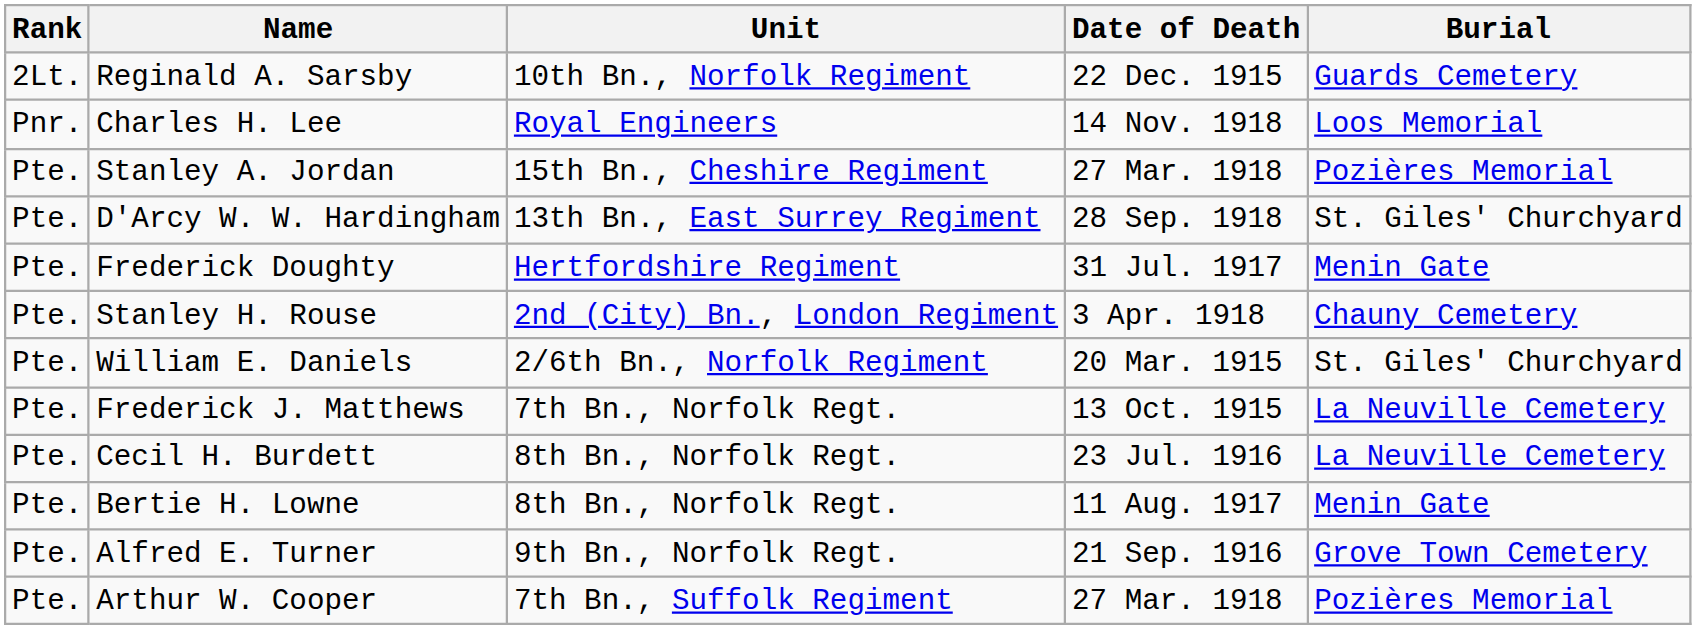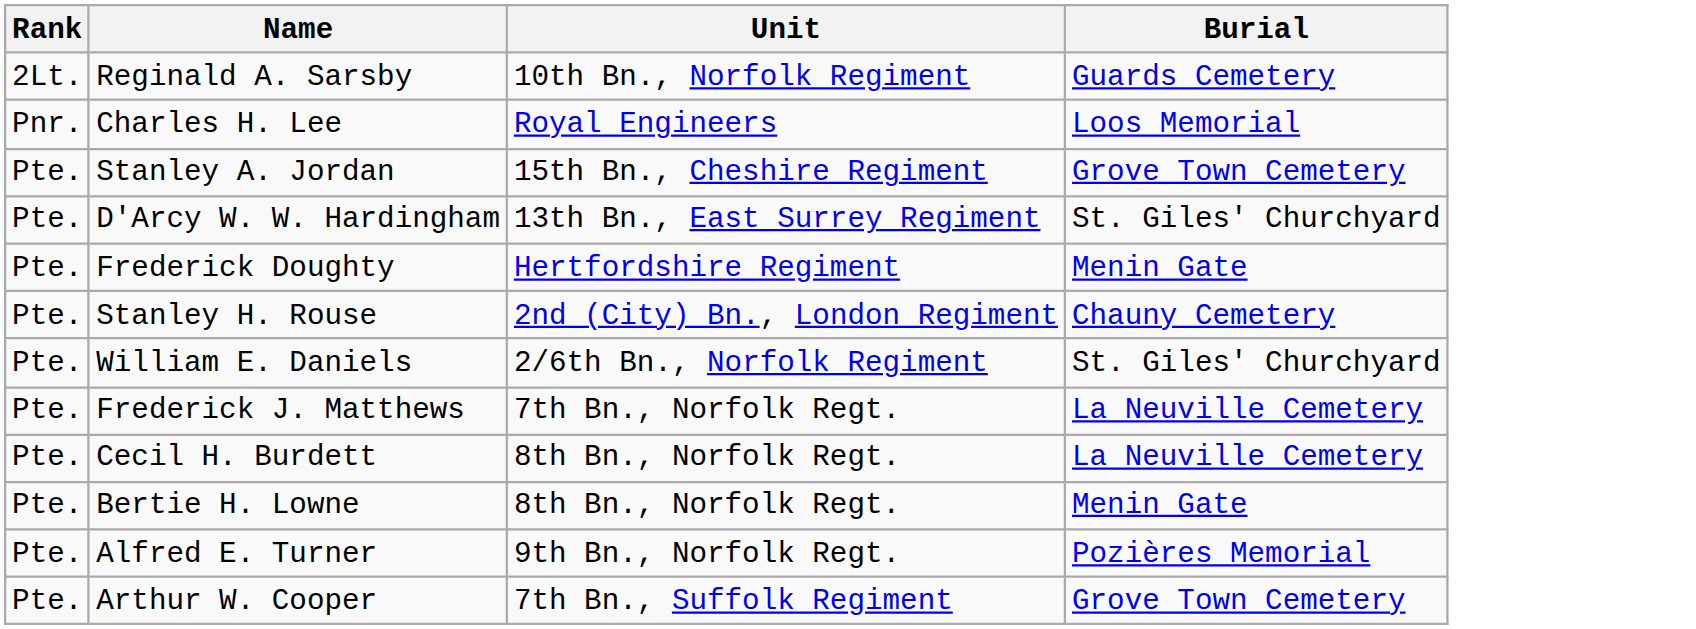 <table class="wikitable">
 <tr>
 <th>Rank</th>
 <th>Name</th>
 <th>Unit</th>
-<th>Date of Death</th>
 <th>Burial</th>
 </tr>
 <tr>
 <td>2Lt.</td>
 <td>Reginald A. Sarsby</td>
 <td>10th Bn., <a href='#'>Norfolk Regiment</a></td>
-<td>22 Dec. 1915</td>
 <td><a href='#'>Guards Cemetery</a></td>
 </tr>
 <tr>
 <td>Pnr.</td>
 <td>Charles H. Lee</td>
 <td><a href='#'>Royal Engineers</a></td>
-<td>14 Nov. 1918</td>
 <td><a href='#'>Loos Memorial</a></td>
 </tr>
 <tr>
 <td>Pte.</td>
 <td>Stanley A. Jordan</td>
 <td>15th Bn., <a href='#'>Cheshire Regiment</a></td>
-<td>27 Mar. 1918</td>
-<td><a href='#'>Pozières Memorial</a></td>
+<td><a href='#'>Grove Town Cemetery</a></td>
 </tr>
 <tr>
 <td>Pte.</td>
 <td>D'Arcy W. W. Hardingham</td>
 <td>13th Bn., <a href='#'>East Surrey Regiment</a></td>
-<td>28 Sep. 1918</td>
 <td>St. Giles' Churchyard</td>
 </tr>
 <tr>
 <td>Pte.</td>
 <td>Frederick Doughty</td>
 <td><a href='#'>Hertfordshire Regiment</a></td>
-<td>31 Jul. 1917</td>
 <td><a href='#'>Menin Gate</a></td>
 </tr>
 <tr>
 <td>Pte.</td>
 <td>Stanley H. Rouse</td>
 <td><a href='#'>2nd (City) Bn.</a>, <a href='#'>London Regiment</a></td>
-<td>3 Apr. 1918</td>
 <td><a href='#'>Chauny Cemetery</a></td>
 </tr>
 <tr>
 <td>Pte.</td>
 <td>William E. Daniels</td>
 <td>2/6th Bn., <a href='#'>Norfolk Regiment</a></td>
-<td>20 Mar. 1915</td>
 <td>St. Giles' Churchyard</td>
 </tr>
 <tr>
 <td>Pte.</td>
 <td>Frederick J. Matthews</td>
 <td>7th Bn., Norfolk Regt.</td>
-<td>13 Oct. 1915</td>
 <td><a href='#'>La Neuville Cemetery</a></td>
 </tr>
 <tr>
 <td>Pte.</td>
 <td>Cecil H. Burdett</td>
 <td>8th Bn., Norfolk Regt.</td>
-<td>23 Jul. 1916</td>
 <td><a href='#'>La Neuville Cemetery</a></td>
 </tr>
 <tr>
 <td>Pte.</td>
 <td>Bertie H. Lowne</td>
 <td>8th Bn., Norfolk Regt.</td>
-<td>11 Aug. 1917</td>
 <td><a href='#'>Menin Gate</a></td>
 </tr>
 <tr>
 <td>Pte.</td>
 <td>Alfred E. Turner</td>
 <td>9th Bn., Norfolk Regt.</td>
-<td>21 Sep. 1916</td>
-<td><a href='#'>Grove Town Cemetery</a></td>
+<td><a href='#'>Pozières Memorial</a></td>
 </tr>
 <tr>
 <td>Pte.</td>
 <td>Arthur W. Cooper</td>
 <td>7th Bn., <a href='#'>Suffolk Regiment</a></td>
-<td>27 Mar. 1918</td>
-<td><a href='#'>Pozières Memorial</a></td>
+<td><a href='#'>Grove Town Cemetery</a></td>
 </tr>
 </table>
